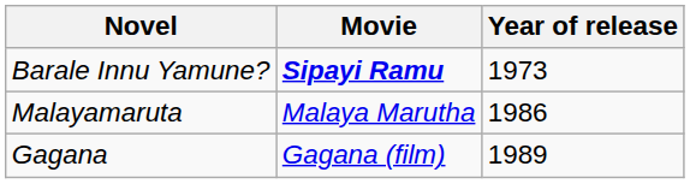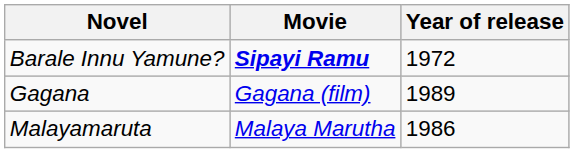 <table class="wikitable sortable">
 <tr>
 <th>Novel</th>
 <th>Movie</th>
 <th>Year of release</th>
 </tr>
 <tr>
 <td><em>Barale Innu Yamune?</em></td>
 <td><strong><em><a href='#'>Sipayi Ramu</a></em></strong></td>
-<td>1973</td>
+<td>1972</td>
+</tr>
+<tr>
+<td><em>Gagana</em></td>
+<td><em><a href='#'>Gagana (film)</a></em></td>
+<td>1989</td>
 </tr>
 <tr>
 <td><em>Malayamaruta</em></td>
 <td><em><a href='#'>Malaya Marutha</a></em></td>
 <td>1986</td>
 </tr>
-<tr>
-<td><em>Gagana</em></td>
-<td><em><a href='#'>Gagana (film)</a></em></td>
-<td>1989</td>
-</tr>
 </table>
